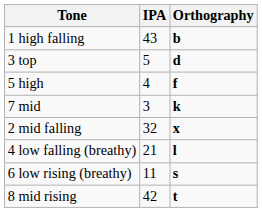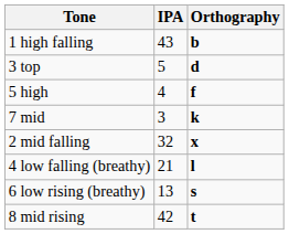 <table class="wikitable">
 <tr>
 <th>Tone</th>
 <th>IPA</th>
 <th>Orthography</th>
 </tr>
 <tr>
 <td>1 high falling</td>
 <td> 43</td>
 <td><strong>b</strong></td>
 </tr>
 <tr>
 <td>3 top</td>
 <td> 5</td>
 <td><strong>d</strong></td>
 </tr>
 <tr>
 <td>5 high</td>
 <td> 4</td>
 <td><strong>f</strong></td>
 </tr>
 <tr>
 <td>7 mid</td>
 <td> 3</td>
 <td><strong>k</strong></td>
 </tr>
 <tr>
 <td>2 mid falling</td>
 <td> 32</td>
 <td><strong>x</strong></td>
 </tr>
 <tr>
 <td>4 low falling (breathy)</td>
 <td> 21</td>
 <td><strong>l</strong></td>
 </tr>
 <tr>
 <td>6 low rising (breathy)</td>
-<td> 11</td>
+<td> 13</td>
 <td><strong>s</strong></td>
 </tr>
 <tr>
 <td>8 mid rising</td>
 <td> 42</td>
 <td><strong>t</strong></td>
 </tr>
 </table>
